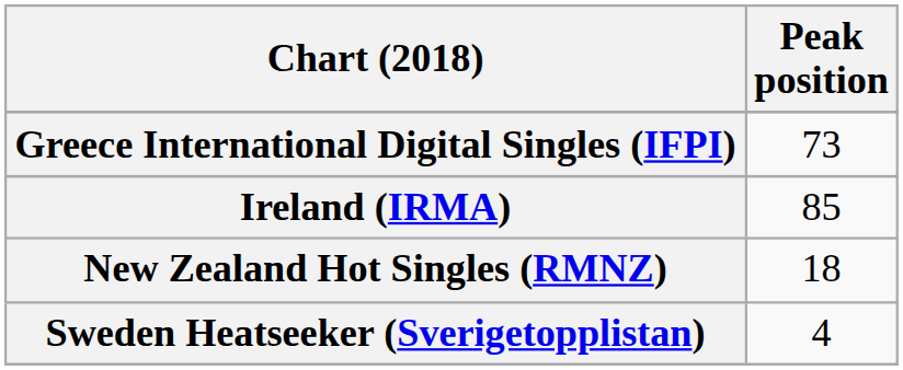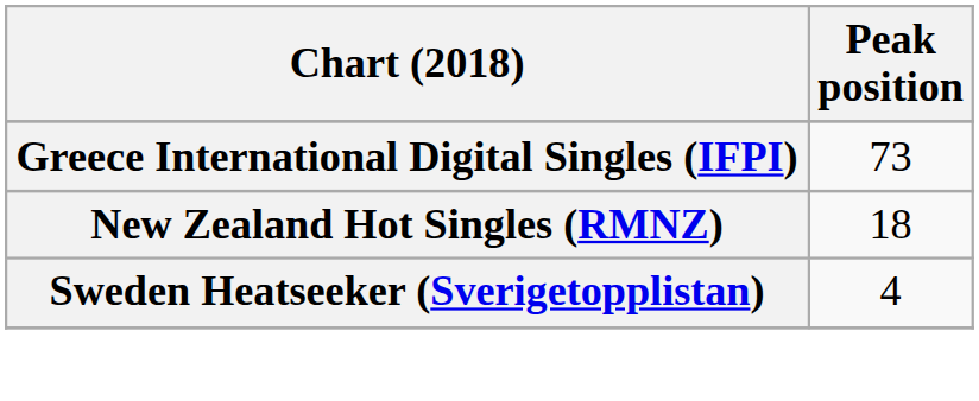 <table class="wikitable sortable plainrowheaders" style="text-align:center">
 <tr>
 <th scope="col">Chart (2018)</th>
 <th scope="col">Peak<br> position</th>
 </tr>
 <tr>
 </tr>
 <tr>
 <th scope="row">Greece International Digital Singles (<a href='#'>IFPI</a>)</th>
 <td>73</td>
 </tr>
 <tr>
-</tr>
-<tr>
-<th scope="row">Ireland (<a href='#'>IRMA</a>)</th>
-<td>85</td>
 </tr>
 <tr>
 <th scope="row">New Zealand Hot Singles (<a href='#'>RMNZ</a>)</th>
 <td>18</td>
 </tr>
 <tr>
 <th scope="row">Sweden Heatseeker (<a href='#'>Sverigetopplistan</a>)</th>
 <td>4</td>
 </tr>
 <tr>
 </tr>
 <tr>
 </tr>
 <tr>
 </tr>
 <tr>
 </tr>
 <tr>
 </tr>
 </table>
